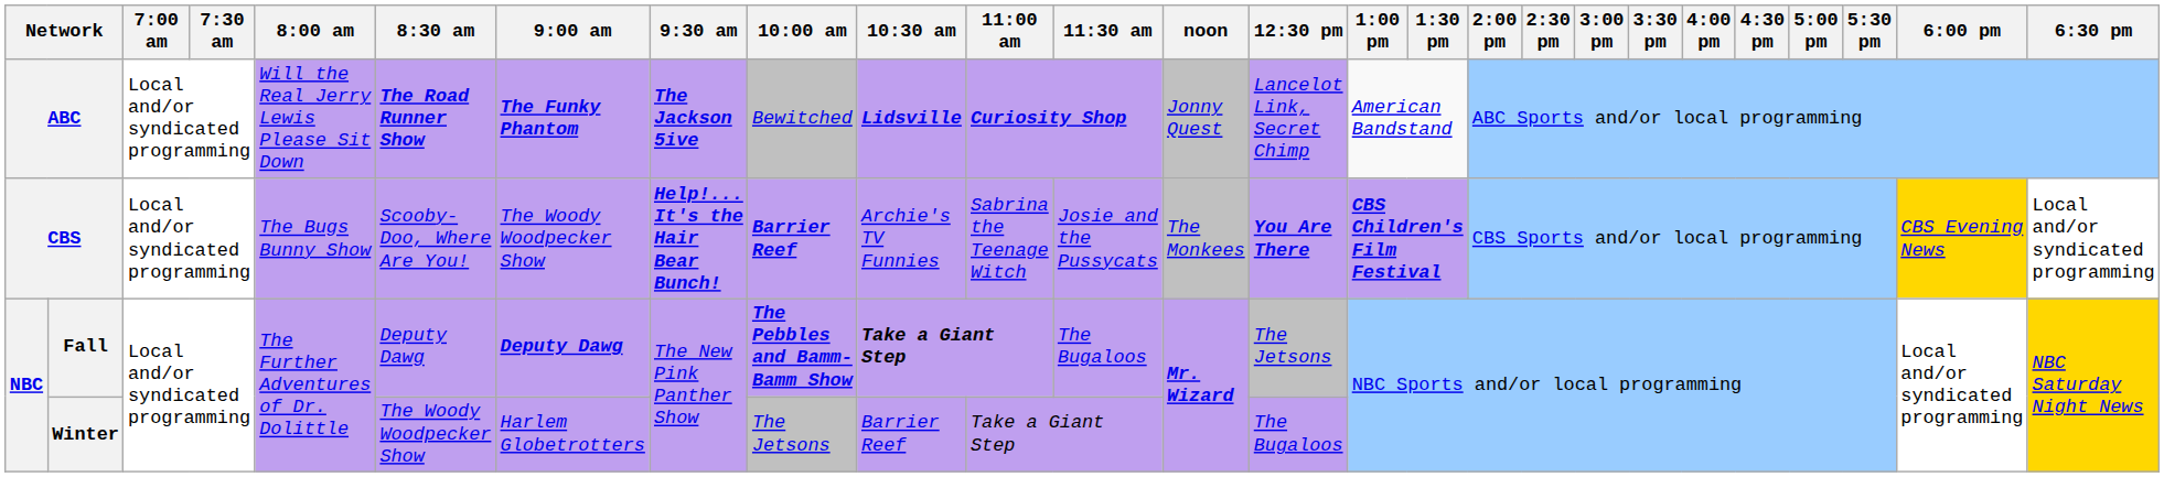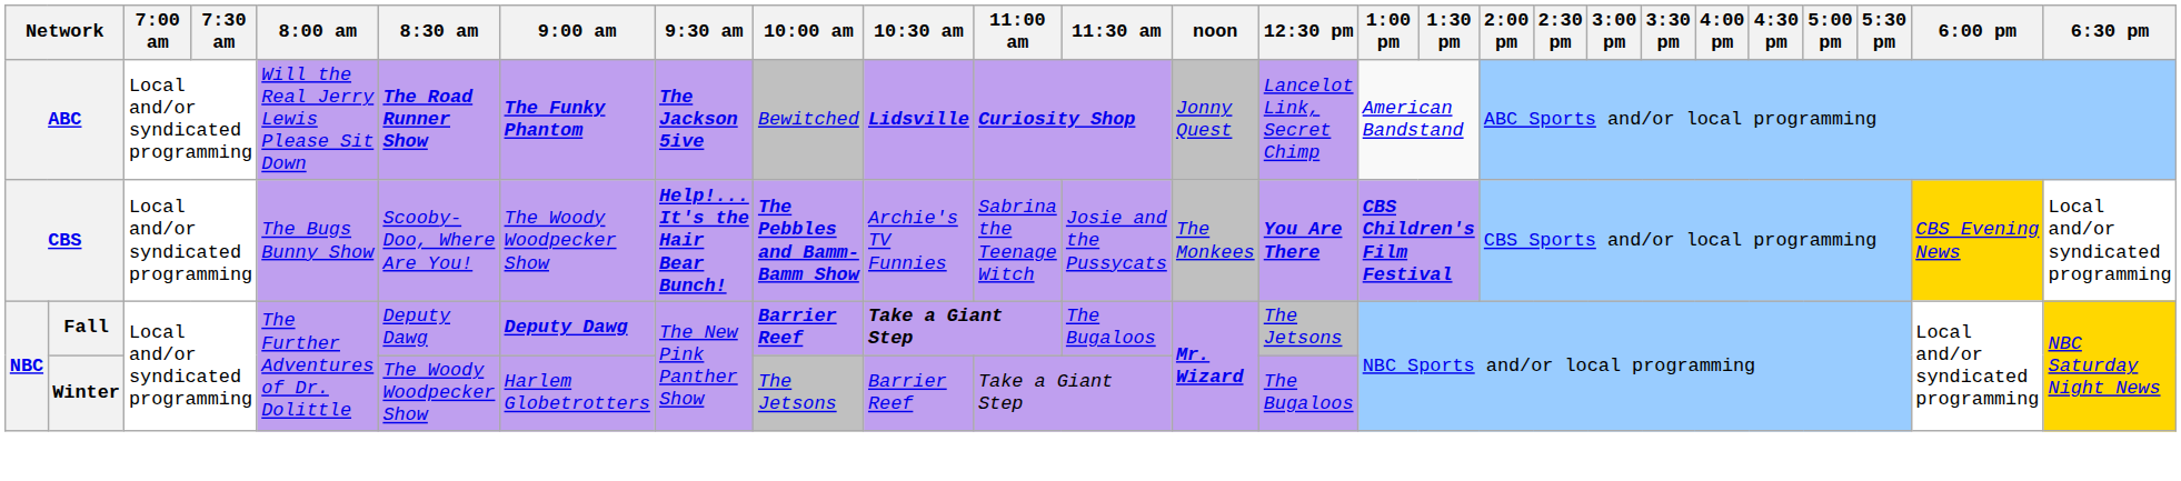 <table class=wikitable style="font-size:90%">
 <tr>
 <th width="1.5%" bgcolor="#C0C0C0" colspan="2">Network</th>
 <th width="4%" bgcolor="#C0C0C0">7:00 am</th>
 <th width="4%" bgcolor="#C0C0C0">7:30 am</th>
 <th width="4%" bgcolor="#C0C0C0">8:00 am</th>
 <th width="4%" bgcolor="#C0C0C0">8:30 am</th>
 <th width="4%" bgcolor="#C0C0C0">9:00 am</th>
 <th width="4%" bgcolor="#C0C0C0">9:30 am</th>
 <th width="4%" bgcolor="#C0C0C0">10:00 am</th>
 <th width="4%" bgcolor="#C0C0C0">10:30 am</th>
 <th width="4%" bgcolor="#C0C0C0">11:00 am</th>
 <th width="4%" bgcolor="#C0C0C0">11:30 am</th>
 <th width="4%" bgcolor="#C0C0C0">noon</th>
 <th width="4%" bgcolor="#C0C0C0">12:30 pm</th>
 <th width="4%" bgcolor="#C0C0C0">1:00 pm</th>
 <th width="4%" bgcolor="#C0C0C0">1:30 pm</th>
 <th width="4%" bgcolor="#C0C0C0">2:00 pm</th>
 <th width="4%" bgcolor="#C0C0C0">2:30 pm</th>
 <th width="4%" bgcolor="#C0C0C0">3:00 pm</th>
 <th width="4%" bgcolor="#C0C0C0">3:30 pm</th>
 <th width="4%" bgcolor="#C0C0C0">4:00 pm</th>
 <th width="4%" bgcolor="#C0C0C0">4:30 pm</th>
 <th width="4%" bgcolor="#C0C0C0">5:00 pm</th>
 <th width="4%" bgcolor="#C0C0C0">5:30 pm</th>
 <th width="4%" bgcolor="#C0C0C0">6:00 pm</th>
 <th width="4%" bgcolor="#C0C0C0">6:30 pm</th>
 </tr>
 <tr>
 <th bgcolor="#C0C0C0" colspan="2"><a href='#'>ABC</a></th>
 <td bgcolor="white" colspan="2">Local and/or<br>syndicated<br>programming</td>
 <td bgcolor="bf9fef"><em><a href='#'>Will the Real Jerry Lewis Please Sit Down</a></em> </td>
 <td bgcolor="bf9fef"><strong><em><a href='#'>The Road Runner Show</a></em></strong></td>
 <td bgcolor="bf9fef"><strong><em><a href='#'>The Funky Phantom</a></em></strong></td>
 <td bgcolor="bf9fef"><strong><em><a href='#'>The Jackson 5ive</a></em></strong></td>
 <td bgcolor="C0C0C0"><em><a href='#'>Bewitched</a></em></td>
 <td bgcolor="bf9fef"><strong><em><a href='#'>Lidsville</a></em></strong></td>
 <td bgcolor="bf9fef"colspan="2"><strong><em><a href='#'>Curiosity Shop</a></em></strong></td>
 <td bgcolor="C0C0C0"><em><a href='#'>Jonny Quest</a></em></td>
 <td bgcolor="bf9fef"><em><a href='#'>Lancelot Link, Secret Chimp</a></em> </td>
 <td colspan="2"><em><a href='#'>American Bandstand</a></em></td>
 <td bgcolor="99ccff" colspan="11"><a href='#'>ABC Sports</a> and/or local programming</td>
 </tr>
 <tr>
 <th bgcolor="#C0C0C0" colspan="2"><a href='#'>CBS</a></th>
 <td bgcolor="white" colspan="2">Local and/or<br>syndicated<br>programming</td>
 <td bgcolor="bf9fef"><em><a href='#'>The Bugs Bunny Show</a></em></td>
 <td bgcolor="bf9fef"><em><a href='#'>Scooby-Doo, Where Are You!</a></em> </td>
 <td bgcolor="bf9fef"rowspan="1"><em><a href='#'>The Woody Woodpecker Show</a></em></td>
 <td bgcolor="bf9fef"><strong><em><a href='#'>Help!... It's the Hair Bear Bunch!</a></em></strong></td>
-<td bgcolor="bf9fef"rowspan="1"><strong><em><a href='#'>Barrier Reef</a></em></strong></td>
+<td bgcolor="bf9fef"><strong><em><a href='#'>The Pebbles and Bamm-Bamm Show</a></em></strong></td>
 <td bgcolor="bf9fef"><em><a href='#'>Archie's TV Funnies</a></em></td>
 <td bgcolor="bf9fef"><em><a href='#'>Sabrina the Teenage Witch</a></em> </td>
 <td bgcolor="bf9fef"><em><a href='#'>Josie and the Pussycats</a></em> </td>
 <td bgcolor="C0C0C0"><em><a href='#'>The Monkees</a></em></td>
 <td bgcolor="bf9fef"><strong><em><a href='#'>You Are There</a></em></strong></td>
 <td bgcolor="bf9fef"colspan="2"><strong><em><a href='#'>CBS Children's Film Festival</a></em></strong></td>
 <td bgcolor="99ccff"colspan="8"><a href='#'>CBS Sports</a> and/or local programming</td>
 <td bgcolor="gold"><em><a href='#'>CBS Evening News</a></em></td>
 <td bgcolor="white">Local and/or syndicated programming</td>
 </tr>
 <tr>
 <th bgcolor="#C0C0C0" rowspan="2"><a href='#'>NBC</a></th>
 <th>Fall</th>
 <td bgcolor="white" rowspan="2"colspan="2">Local and/or<br>syndicated<br>programming</td>
 <td bgcolor="bf9fef"rowspan="2"><em><a href='#'>The Further Adventures of Dr. Dolittle</a></em> </td>
 <td bgcolor="bf9fef"rowspan="1"><em><a href='#'>Deputy Dawg</a></em></td>
 <td bgcolor="bf9fef"rowspan="1"><strong><em><a href='#'>Deputy Dawg</a></em></strong></td>
 <td bgcolor="bf9fef"rowspan="2"><em><a href='#'>The New Pink Panther Show</a></em></td>
-<td bgcolor="bf9fef"><strong><em><a href='#'>The Pebbles and Bamm-Bamm Show</a></em></strong></td>
+<td bgcolor="bf9fef"rowspan="1"><strong><em><a href='#'>Barrier Reef</a></em></strong></td>
 <td bgcolor="bf9fef"rowspan="1"colspan="2"><strong><em>Take a Giant Step</em></strong></td>
 <td bgcolor="bf9fef"rowspan="1"><em><a href='#'>The Bugaloos</a></em></td>
 <td bgcolor="bf9fef"rowspan="2"><strong><em><a href='#'>Mr. Wizard</a></em></strong></td>
 <td bgcolor="C0C0C0"rowspan="1"><em><a href='#'>The Jetsons</a></em></td>
 <td bgcolor="99ccff"rowspan="2"colspan="10"><a href='#'>NBC Sports</a> and/or local programming</td>
 <td bgcolor="white"rowspan="2">Local and/or syndicated programming</td>
 <td bgcolor="gold"rowspan="2"><em><a href='#'>NBC Saturday Night News</a></em></td>
 </tr>
 <tr>
 <th>Winter</th>
 <td bgcolor="bf9fef"rowspan="1"><em><a href='#'>The Woody Woodpecker Show</a></em></td>
 <td bgcolor="bf9fef"><em><a href='#'>Harlem Globetrotters</a></em></td>
 <td bgcolor="C0C0C0"rowspan="1"><em><a href='#'>The Jetsons</a></em></td>
 <td bgcolor="bf9fef"rowspan="1"><em><a href='#'>Barrier Reef</a></em></td>
 <td bgcolor="bf9fef"rowspan="1"colspan="2"><em>Take a Giant Step</em></td>
 <td bgcolor="bf9fef"rowspan="1"><em><a href='#'>The Bugaloos</a></em></td>
 </tr>
 </table>
